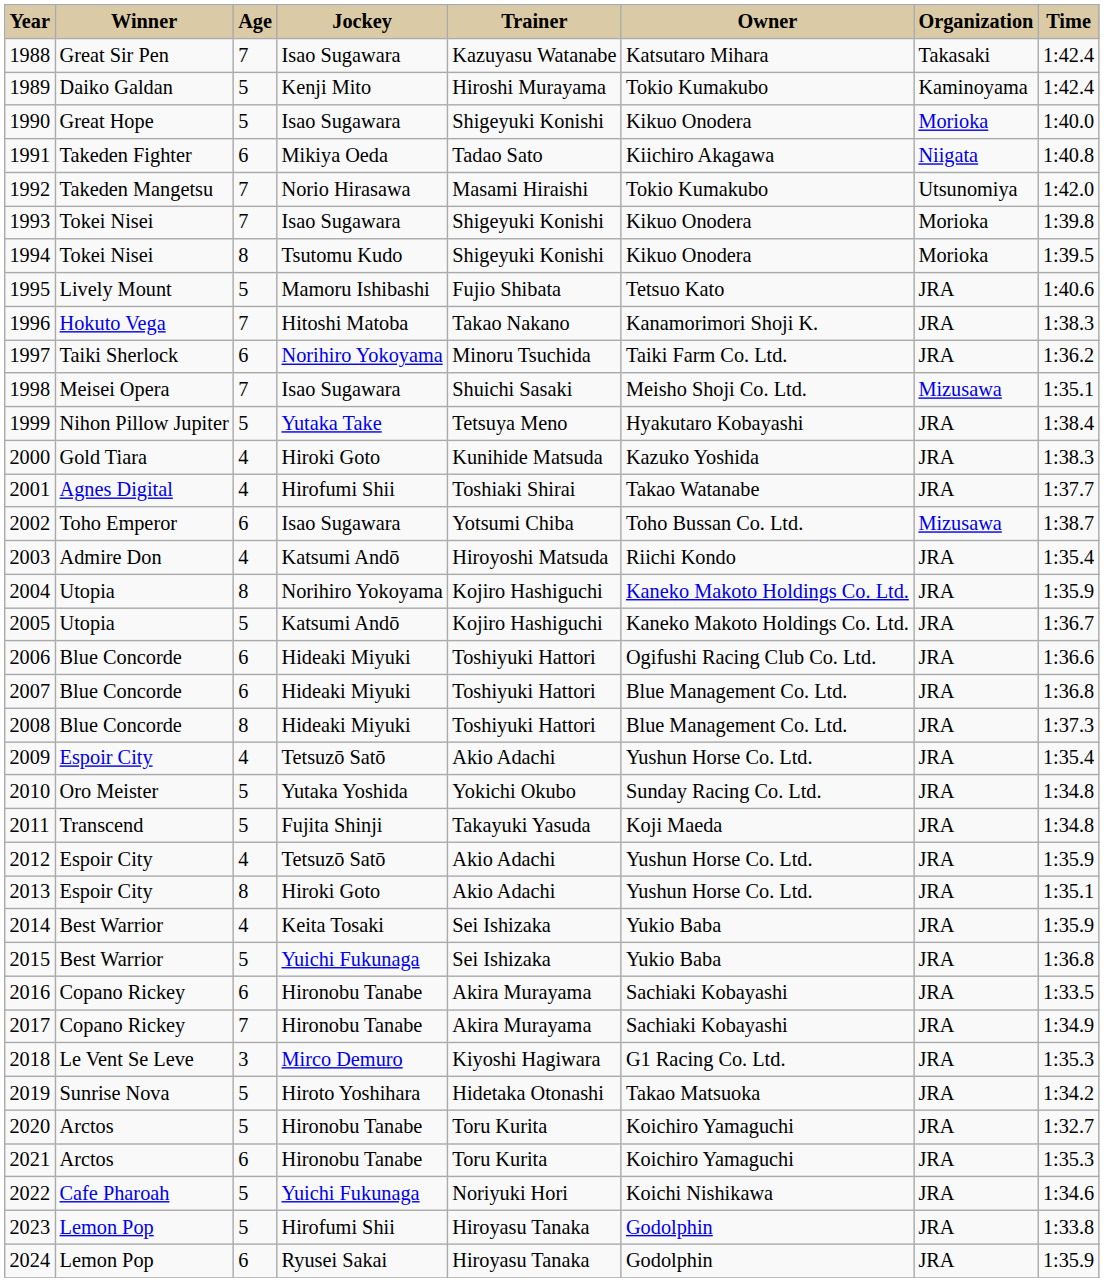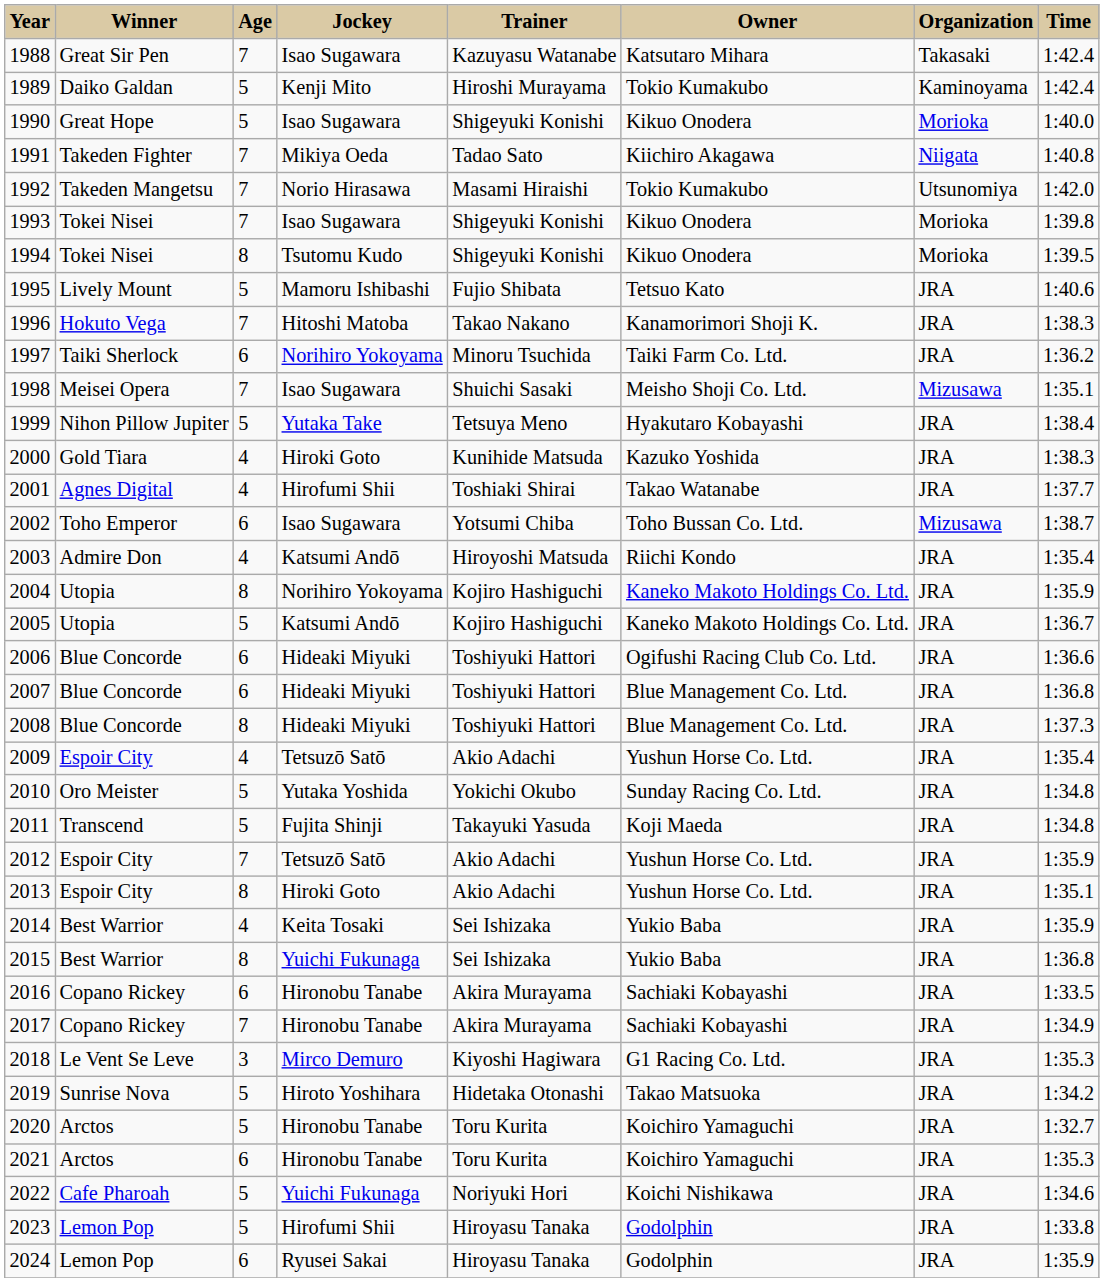 <table class="wikitable sortable" style="font-size:90%; white-space:nowrap">
 <tr>
 <th style="background-color:#DACAA5; width:36px">Year<br></th>
 <th style="background-color:#DACAA5; width:120px">Winner<br></th>
 <th style="background-color:#DACAA5">Age<br></th>
 <th style="background-color:#DACAA5; width:125px">Jockey<br></th>
 <th style="background-color:#DACAA5; width:140px">Trainer<br></th>
 <th style="background-color:#DACAA5; width:200px">Owner<br></th>
 <th style="background-color:#DACAA5; width:200px">Organization<br></th>
 <th style="background-color:#DACAA5">Time<br></th>
 </tr>
 <tr>
 <td>1988</td>
 <td>Great Sir Pen</td>
 <td>7</td>
 <td>Isao Sugawara</td>
 <td>Kazuyasu Watanabe</td>
 <td>Katsutaro Mihara</td>
 <td>Takasaki</td>
 <td>1:42.4</td>
 </tr>
 <tr>
 <td>1989</td>
 <td>Daiko Galdan</td>
 <td>5</td>
 <td>Kenji Mito</td>
 <td>Hiroshi Murayama</td>
 <td>Tokio Kumakubo</td>
 <td>Kaminoyama</td>
 <td>1:42.4</td>
 </tr>
 <tr>
 <td>1990</td>
 <td>Great Hope</td>
 <td>5</td>
 <td>Isao Sugawara</td>
 <td>Shigeyuki Konishi</td>
 <td>Kikuo Onodera</td>
 <td><a href='#'>Morioka</a></td>
 <td>1:40.0</td>
 </tr>
 <tr>
 <td>1991</td>
 <td>Takeden Fighter</td>
-<td>6</td>
+<td>7</td>
 <td>Mikiya Oeda</td>
 <td>Tadao Sato</td>
 <td>Kiichiro Akagawa</td>
 <td><a href='#'>Niigata</a></td>
 <td>1:40.8</td>
 </tr>
 <tr>
 <td>1992</td>
 <td>Takeden Mangetsu</td>
 <td>7</td>
 <td>Norio Hirasawa</td>
 <td>Masami Hiraishi</td>
 <td>Tokio Kumakubo</td>
 <td>Utsunomiya</td>
 <td>1:42.0</td>
 </tr>
 <tr>
 <td>1993</td>
 <td>Tokei Nisei</td>
 <td>7</td>
 <td>Isao Sugawara</td>
 <td>Shigeyuki Konishi</td>
 <td>Kikuo Onodera</td>
 <td>Morioka</td>
 <td>1:39.8</td>
 </tr>
 <tr>
 <td>1994</td>
 <td>Tokei Nisei</td>
 <td>8</td>
 <td>Tsutomu Kudo</td>
 <td>Shigeyuki Konishi</td>
 <td>Kikuo Onodera</td>
 <td>Morioka</td>
 <td>1:39.5</td>
 </tr>
 <tr>
 <td>1995</td>
 <td>Lively Mount</td>
 <td>5</td>
 <td>Mamoru Ishibashi</td>
 <td>Fujio Shibata</td>
 <td>Tetsuo Kato</td>
 <td>JRA</td>
 <td>1:40.6</td>
 </tr>
 <tr>
 <td>1996</td>
 <td><a href='#'>Hokuto Vega</a></td>
 <td>7</td>
 <td>Hitoshi Matoba</td>
 <td>Takao Nakano</td>
 <td>Kanamorimori Shoji K.</td>
 <td>JRA</td>
 <td>1:38.3</td>
 </tr>
 <tr>
 <td>1997</td>
 <td>Taiki Sherlock</td>
 <td>6</td>
 <td><a href='#'>Norihiro Yokoyama</a></td>
 <td>Minoru Tsuchida</td>
 <td>Taiki Farm Co. Ltd.</td>
 <td>JRA</td>
 <td>1:36.2</td>
 </tr>
 <tr>
 <td>1998</td>
 <td>Meisei Opera</td>
 <td>7</td>
 <td>Isao Sugawara</td>
 <td>Shuichi Sasaki</td>
 <td>Meisho Shoji Co. Ltd.</td>
 <td><a href='#'>Mizusawa</a></td>
 <td>1:35.1</td>
 </tr>
 <tr>
 <td>1999</td>
 <td>Nihon Pillow Jupiter</td>
 <td>5</td>
 <td><a href='#'>Yutaka Take</a></td>
 <td>Tetsuya Meno</td>
 <td>Hyakutaro Kobayashi</td>
 <td>JRA</td>
 <td>1:38.4</td>
 </tr>
 <tr>
 <td>2000</td>
 <td>Gold Tiara</td>
 <td>4</td>
 <td>Hiroki Goto</td>
 <td>Kunihide Matsuda</td>
 <td>Kazuko Yoshida</td>
 <td>JRA</td>
 <td>1:38.3</td>
 </tr>
 <tr>
 <td>2001</td>
 <td><a href='#'>Agnes Digital</a></td>
 <td>4</td>
 <td>Hirofumi Shii</td>
 <td>Toshiaki Shirai</td>
 <td>Takao Watanabe</td>
 <td>JRA</td>
 <td>1:37.7</td>
 </tr>
 <tr>
 <td>2002</td>
 <td>Toho Emperor</td>
 <td>6</td>
 <td>Isao Sugawara</td>
 <td>Yotsumi Chiba</td>
 <td>Toho Bussan Co. Ltd.</td>
 <td><a href='#'>Mizusawa</a></td>
 <td>1:38.7</td>
 </tr>
 <tr>
 <td>2003</td>
 <td>Admire Don</td>
 <td>4</td>
 <td>Katsumi Andō</td>
 <td>Hiroyoshi Matsuda</td>
 <td>Riichi Kondo</td>
 <td>JRA</td>
 <td>1:35.4</td>
 </tr>
 <tr>
 <td>2004</td>
 <td>Utopia</td>
 <td>8</td>
 <td>Norihiro Yokoyama</td>
 <td>Kojiro Hashiguchi</td>
 <td><a href='#'>Kaneko Makoto Holdings Co. Ltd.</a></td>
 <td>JRA</td>
 <td>1:35.9</td>
 </tr>
 <tr>
 <td>2005</td>
 <td>Utopia</td>
 <td>5</td>
 <td>Katsumi Andō</td>
 <td>Kojiro Hashiguchi</td>
 <td>Kaneko Makoto Holdings Co. Ltd.</td>
 <td>JRA</td>
 <td>1:36.7</td>
 </tr>
 <tr>
 <td>2006</td>
 <td>Blue Concorde</td>
 <td>6</td>
 <td>Hideaki Miyuki</td>
 <td>Toshiyuki Hattori</td>
 <td>Ogifushi Racing Club Co. Ltd.</td>
 <td>JRA</td>
 <td>1:36.6</td>
 </tr>
 <tr>
 <td>2007</td>
 <td>Blue Concorde</td>
 <td>6</td>
 <td>Hideaki Miyuki</td>
 <td>Toshiyuki Hattori</td>
 <td>Blue Management Co. Ltd.</td>
 <td>JRA</td>
 <td>1:36.8</td>
 </tr>
 <tr>
 <td>2008</td>
 <td>Blue Concorde</td>
 <td>8</td>
 <td>Hideaki Miyuki</td>
 <td>Toshiyuki Hattori</td>
 <td>Blue Management Co. Ltd.</td>
 <td>JRA</td>
 <td>1:37.3</td>
 </tr>
 <tr>
 <td>2009</td>
 <td><a href='#'>Espoir City</a></td>
 <td>4</td>
 <td>Tetsuzō Satō</td>
 <td>Akio Adachi</td>
 <td>Yushun Horse Co. Ltd.</td>
 <td>JRA</td>
 <td>1:35.4</td>
 </tr>
 <tr>
 <td>2010</td>
 <td>Oro Meister</td>
 <td>5</td>
 <td>Yutaka Yoshida</td>
 <td>Yokichi Okubo</td>
 <td>Sunday Racing Co. Ltd.</td>
 <td>JRA</td>
 <td>1:34.8</td>
 </tr>
 <tr>
 <td>2011</td>
 <td>Transcend</td>
 <td>5</td>
 <td>Fujita Shinji</td>
 <td>Takayuki Yasuda</td>
 <td>Koji Maeda</td>
 <td>JRA</td>
 <td>1:34.8</td>
 </tr>
 <tr>
 <td>2012</td>
 <td>Espoir City</td>
-<td>4</td>
+<td>7</td>
 <td>Tetsuzō Satō</td>
 <td>Akio Adachi</td>
 <td>Yushun Horse Co. Ltd.</td>
 <td>JRA</td>
 <td>1:35.9</td>
 </tr>
 <tr>
 <td>2013</td>
 <td>Espoir City</td>
 <td>8</td>
 <td>Hiroki Goto</td>
 <td>Akio Adachi</td>
 <td>Yushun Horse Co. Ltd.</td>
 <td>JRA</td>
 <td>1:35.1</td>
 </tr>
 <tr>
 <td>2014</td>
 <td>Best Warrior</td>
 <td>4</td>
 <td>Keita Tosaki</td>
 <td>Sei Ishizaka</td>
 <td>Yukio Baba</td>
 <td>JRA</td>
 <td>1:35.9</td>
 </tr>
 <tr>
 <td>2015</td>
 <td>Best Warrior</td>
-<td>5</td>
+<td>8</td>
 <td><a href='#'>Yuichi Fukunaga</a></td>
 <td>Sei Ishizaka</td>
 <td>Yukio Baba</td>
 <td>JRA</td>
 <td>1:36.8</td>
 </tr>
 <tr>
 <td>2016</td>
 <td>Copano Rickey</td>
 <td>6</td>
 <td>Hironobu Tanabe</td>
 <td>Akira Murayama</td>
 <td>Sachiaki Kobayashi</td>
 <td>JRA</td>
 <td>1:33.5</td>
 </tr>
 <tr>
 <td>2017</td>
 <td>Copano Rickey</td>
 <td>7</td>
 <td>Hironobu Tanabe</td>
 <td>Akira Murayama</td>
 <td>Sachiaki Kobayashi</td>
 <td>JRA</td>
 <td>1:34.9</td>
 </tr>
 <tr>
 <td>2018</td>
 <td>Le Vent Se Leve</td>
 <td>3</td>
 <td><a href='#'>Mirco Demuro</a></td>
 <td>Kiyoshi Hagiwara</td>
 <td>G1 Racing Co. Ltd.</td>
 <td>JRA</td>
 <td>1:35.3</td>
 </tr>
 <tr>
 <td>2019</td>
 <td>Sunrise Nova</td>
 <td>5</td>
 <td>Hiroto Yoshihara</td>
 <td>Hidetaka Otonashi</td>
 <td>Takao Matsuoka</td>
 <td>JRA</td>
 <td>1:34.2</td>
 </tr>
 <tr>
 <td>2020</td>
 <td>Arctos</td>
 <td>5</td>
 <td>Hironobu Tanabe</td>
 <td>Toru Kurita</td>
 <td>Koichiro Yamaguchi</td>
 <td>JRA</td>
 <td>1:32.7</td>
 </tr>
 <tr>
 <td>2021</td>
 <td>Arctos</td>
 <td>6</td>
 <td>Hironobu Tanabe</td>
 <td>Toru Kurita</td>
 <td>Koichiro Yamaguchi</td>
 <td>JRA</td>
 <td>1:35.3</td>
 </tr>
 <tr>
 <td>2022</td>
 <td><a href='#'>Cafe Pharoah</a></td>
 <td>5</td>
 <td><a href='#'>Yuichi Fukunaga</a></td>
 <td>Noriyuki Hori</td>
 <td>Koichi Nishikawa</td>
 <td>JRA</td>
 <td>1:34.6</td>
 </tr>
 <tr>
 <td>2023</td>
 <td><a href='#'>Lemon Pop</a></td>
 <td>5</td>
 <td>Hirofumi Shii</td>
 <td>Hiroyasu Tanaka</td>
 <td><a href='#'>Godolphin</a></td>
 <td>JRA</td>
 <td>1:33.8</td>
 </tr>
 <tr>
 <td>2024</td>
 <td>Lemon Pop</td>
 <td>6</td>
 <td>Ryusei Sakai</td>
 <td>Hiroyasu Tanaka</td>
 <td>Godolphin</td>
 <td>JRA</td>
 <td>1:35.9</td>
 </tr>
 </table>
